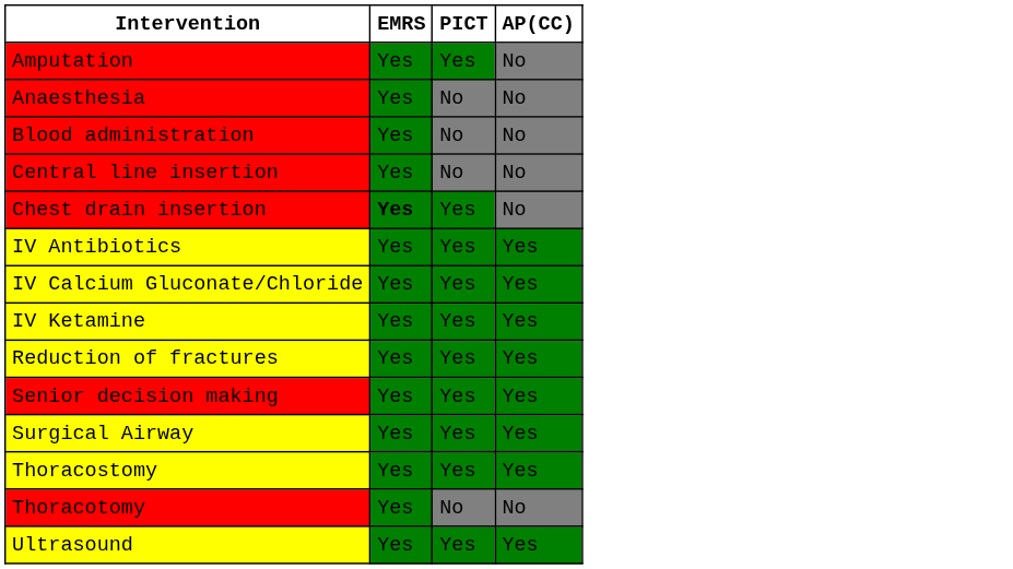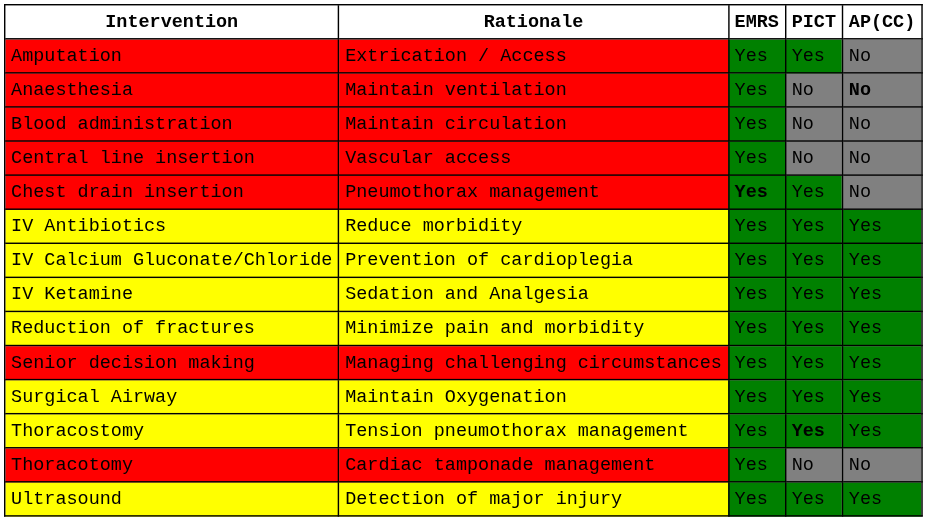 <table class="mw-collapsible mw-collapsed" border="1" cellpadding="4" style="border-collapse: collapse; border: 1px solid black;">
 <tr style="vertical-align:top;text-align:center;">
 <th>Intervention</th>
+<th>Rationale</th>
 <th>EMRS</th>
 <th>PICT</th>
 <th>AP(CC)</th>
 </tr>
 <tr>
 <td rowspan="1" style="background: red; color: black;">Amputation</td>
+<td rowspan="1" style="background: red; color: black;">Extrication / Access</td>
 <td rowspan="1" style="background: green; color: black;">Yes</td>
 <td style="background: green; color: black;">Yes</td>
 <td rowspan="1" style="background: grey; color: black;">No</td>
 </tr>
 <tr>
 <td rowspan="1" style="background: red; color: black;">Anaesthesia</td>
+<td rowspan="1" style="background: red; color: black;">Maintain ventilation</td>
 <td rowspan="1" style="background: green; color: black;">Yes</td>
 <td style="background: grey; color: black;">No</td>
-<td rowspan="1" style="background: grey; color: black;">No</td>
+<td rowspan="1" style="background: grey; color: black;"><strong>No</strong></td>
 </tr>
 <tr>
 <td rowspan="1" style="background: red; color: black;">Blood administration</td>
+<td rowspan="1" style="background: red; color: black;">Maintain circulation</td>
 <td rowspan="1" style="background: green; color: black;">Yes</td>
 <td style="background: grey; color: black;">No</td>
 <td rowspan="1" style="background: grey; color: black;">No</td>
 </tr>
 <tr>
 <td rowspan="1" style="background: red; color: black;">Central line insertion</td>
+<td rowspan="1" style="background: red; color: black;">Vascular access</td>
 <td rowspan="1" style="background: green; color: black;">Yes</td>
 <td style="background: grey; color: black;">No</td>
 <td rowspan="1" style="background: grey; color: black;">No</td>
 </tr>
 <tr>
 <td rowspan="1" style="background: red; color: black;">Chest drain insertion</td>
+<td rowspan="1" style="background: red; color: black;">Pneumothorax management</td>
 <td rowspan="1" style="background: green; color: black;"><strong>Yes</strong></td>
 <td style="background: green; color: black;">Yes</td>
 <td rowspan="1" style="background: grey; color: black;">No</td>
 </tr>
 <tr>
 <td rowspan="1" style="background: yellow; color: black;">IV Antibiotics</td>
+<td rowspan="1" style="background: yellow; color: black;">Reduce morbidity</td>
 <td rowspan="1" style="background: green; color: black;">Yes</td>
 <td style="background: green; color: black;">Yes</td>
 <td rowspan="1" style="background: green; color: black;">Yes</td>
 </tr>
 <tr>
 <td rowspan="1" style="background: yellow; color: black;">IV Calcium Gluconate/Chloride</td>
+<td rowspan="1" style="background: yellow; color: black;">Prevention of cardioplegia</td>
 <td rowspan="1" style="background: green; color: black;">Yes</td>
 <td style="background: green; color: black;">Yes</td>
 <td rowspan="1" style="background: green; color: black;">Yes</td>
 </tr>
 <tr>
 <td rowspan="1" style="background: yellow; color: black;">IV Ketamine</td>
+<td rowspan="1" style="background: yellow; color: black;">Sedation and Analgesia</td>
 <td rowspan="1" style="background: green; color: black;">Yes</td>
 <td style="background: green; color: black;">Yes</td>
 <td rowspan="1" style="background: green; color: black;">Yes</td>
 </tr>
 <tr>
 <td rowspan="1" style="background: yellow; color: black;">Reduction of fractures</td>
+<td rowspan="1" style="background: yellow; color: black;">Minimize pain and morbidity</td>
 <td rowspan="1" style="background: green; color: black;">Yes</td>
 <td style="background: green; color: black;">Yes</td>
 <td rowspan="1" style="background: green; color: black;">Yes</td>
 </tr>
 <tr>
 <td rowspan="1" style="background: red; color: black;">Senior decision making</td>
+<td rowspan="1" style="background: red; color: black;">Managing challenging circumstances</td>
 <td rowspan="1" style="background: green; color: black;">Yes</td>
 <td style="background: green; color: black;">Yes</td>
 <td rowspan="1" style="background: green; color: black;">Yes</td>
 </tr>
 <tr>
 <td rowspan="1" style="background: yellow; color: black;">Surgical Airway</td>
+<td rowspan="1" style="background: yellow; color: black;">Maintain Oxygenation</td>
 <td rowspan="1" style="background: green; color: black;">Yes</td>
 <td style="background: green; color: black;">Yes</td>
 <td rowspan="1" style="background: green; color: black;">Yes</td>
 </tr>
 <tr>
 <td rowspan="1" style="background: yellow; color: black;">Thoracostomy</td>
+<td rowspan="1" style="background: yellow; color: black;">Tension pneumothorax management</td>
 <td rowspan="1" style="background: green; color: black;">Yes</td>
-<td style="background: green; color: black;">Yes</td>
+<td style="background: green; color: black;"><strong>Yes</strong></td>
 <td rowspan="1" style="background: green; color: black;">Yes</td>
 </tr>
 <tr>
 <td rowspan="1" style="background: red; color: black;">Thoracotomy</td>
+<td rowspan="1" style="background: red; color: black;">Cardiac tamponade management</td>
 <td rowspan="1" style="background: green; color: black;">Yes</td>
 <td style="background: grey; color: black;">No</td>
 <td rowspan="1" style="background: grey; color: black;">No</td>
 </tr>
 <tr>
 <td rowspan="1" style="background: yellow; color: black;">Ultrasound</td>
+<td rowspan="1" style="background: yellow; color: black;">Detection of major injury</td>
 <td rowspan="1" style="background: green; color: black;">Yes</td>
 <td style="background: green; color: black;">Yes</td>
 <td rowspan="1" style="background: green; color: black;">Yes</td>
 </tr>
 </table>
